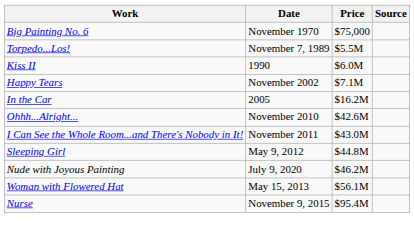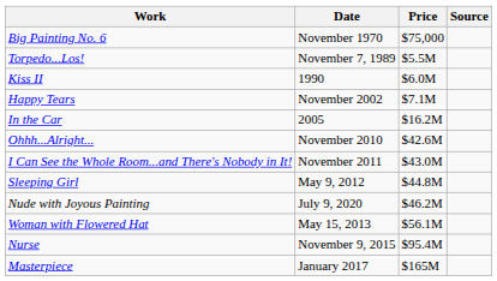 <table class="wikitable" style="text-align:left;float: left; margin-bottom: 1em; width=100%">
 <tr>
 <th>Work</th>
 <th>Date</th>
 <th>Price</th>
 <th>Source</th>
 </tr>
 <tr>
 <td><em><a href='#'>Big Painting No. 6</a></em></td>
 <td>November 1970</td>
 <td>$75,000</td>
 <td></td>
 </tr>
 <tr>
 <td><em><a href='#'>Torpedo...Los!</a></em></td>
 <td>November 7, 1989</td>
 <td>$5.5M</td>
 <td></td>
 </tr>
 <tr>
 <td><em><a href='#'>Kiss II</a></em></td>
 <td>1990</td>
 <td>$6.0M</td>
 <td></td>
 </tr>
 <tr>
 <td><em><a href='#'>Happy Tears</a></em></td>
 <td>November 2002</td>
 <td>$7.1M</td>
 <td></td>
 </tr>
 <tr>
 <td><em><a href='#'>In the Car</a></em></td>
 <td>2005</td>
 <td>$16.2M</td>
 <td></td>
 </tr>
 <tr>
 <td><em><a href='#'>Ohhh...Alright...</a></em></td>
 <td>November 2010</td>
 <td>$42.6M</td>
 <td></td>
 </tr>
 <tr>
 <td><em><a href='#'>I Can See the Whole Room...and There's Nobody in It!</a></em></td>
 <td>November 2011</td>
 <td>$43.0M</td>
 <td></td>
 </tr>
 <tr>
 <td><em><a href='#'>Sleeping Girl</a></em></td>
 <td>May 9, 2012</td>
 <td>$44.8M</td>
 <td></td>
 </tr>
 <tr>
 <td><em>Nude with Joyous Painting</em></td>
 <td>July 9, 2020</td>
 <td>$46.2M</td>
 <td></td>
 </tr>
 <tr>
 <td><em><a href='#'>Woman with Flowered Hat</a></em></td>
 <td>May 15, 2013</td>
 <td>$56.1M</td>
 <td></td>
 </tr>
 <tr>
 <td><em><a href='#'>Nurse</a></em></td>
 <td>November 9, 2015</td>
 <td>$95.4M</td>
 <td></td>
 </tr>
+<tr>
+<td><em><a href='#'>Masterpiece</a></em></td>
+<td>January 2017</td>
+<td>$165M</td>
+<td></td>
+</tr>
 </table>
